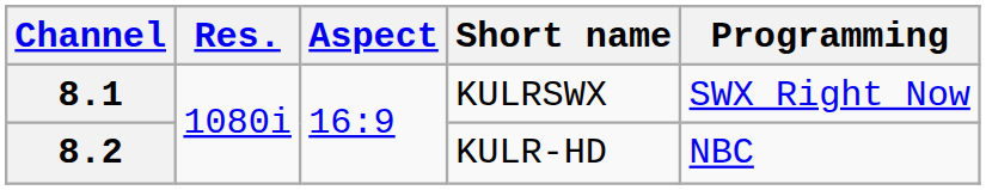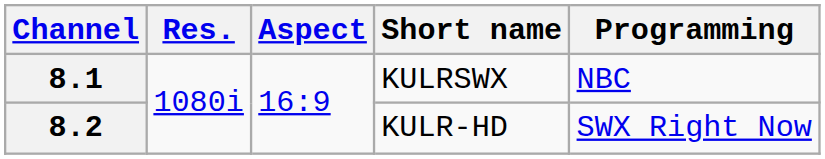 <table class="wikitable">
 <tr>
 <th scope = "col"><a href='#'>Channel</a></th>
 <th scope = "col"><a href='#'>Res.</a></th>
 <th scope = "col"><a href='#'>Aspect</a></th>
 <th scope = "col">Short name</th>
 <th scope = "col">Programming</th>
 </tr>
 <tr>
 <th scope = "row">8.1</th>
 <td rowspan=2><a href='#'>1080i</a></td>
 <td rowspan=2><a href='#'>16:9</a></td>
 <td>KULRSWX</td>
-<td><a href='#'>SWX Right Now</a></td>
+<td><a href='#'>NBC</a></td>
 </tr>
 <tr>
 <th scope = "row">8.2</th>
 <td>KULR-HD</td>
-<td><a href='#'>NBC</a></td>
+<td><a href='#'>SWX Right Now</a></td>
 </tr>
 </table>
